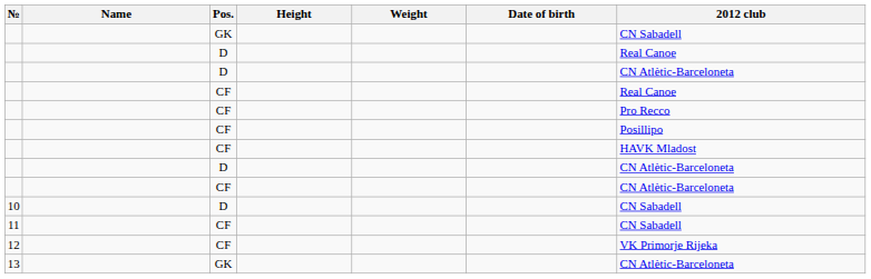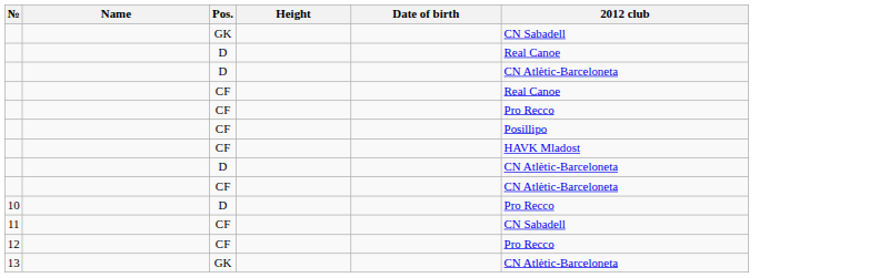 <table class="wikitable sortable" style="font-size:100%; text-align:center;">
 <tr>
 <th>№</th>
 <th style="width:15em">Name</th>
 <th>Pos.</th>
 <th style="width:9em">Height</th>
-<th style="width:9em">Weight</th>
 <th style="width:12em">Date of birth</th>
 <th style="width:20em">2012 club</th>
 </tr>
 <tr>
 <td></td>
 <td style="text-align:left;"></td>
 <td>GK</td>
-<td></td>
 <td></td>
 <td style="text-align:right;"></td>
 <td style="text-align:left;"> <a href='#'>CN Sabadell</a></td>
 </tr>
 <tr>
 <td></td>
 <td style="text-align:left;"></td>
 <td>D</td>
 <td></td>
-<td></td>
 <td style="text-align:right;"></td>
 <td style="text-align:left;"> <a href='#'>Real Canoe</a></td>
 </tr>
 <tr>
 <td></td>
 <td style="text-align:left;"></td>
 <td>D</td>
-<td></td>
 <td></td>
 <td style="text-align:right;"></td>
 <td style="text-align:left;"> <a href='#'>CN Atlètic-Barceloneta</a></td>
 </tr>
 <tr>
 <td></td>
 <td style="text-align:left;"></td>
 <td>CF</td>
 <td></td>
-<td></td>
 <td style="text-align:right;"></td>
 <td style="text-align:left;"> <a href='#'>Real Canoe</a></td>
 </tr>
 <tr>
 <td></td>
 <td style="text-align:left;"></td>
 <td>CF</td>
-<td></td>
 <td></td>
 <td style="text-align:right;"></td>
 <td style="text-align:left;"> <a href='#'>Pro Recco</a></td>
 </tr>
 <tr>
 <td></td>
 <td style="text-align:left;"></td>
 <td>CF</td>
 <td></td>
-<td></td>
 <td style="text-align:right;"></td>
 <td style="text-align:left;"> <a href='#'>Posillipo</a></td>
 </tr>
 <tr>
 <td></td>
 <td style="text-align:left;"></td>
 <td>CF</td>
-<td></td>
 <td></td>
 <td style="text-align:right;"></td>
 <td style="text-align:left;"> <a href='#'>HAVK Mladost</a></td>
 </tr>
 <tr>
 <td></td>
 <td style="text-align:left;"></td>
 <td>D</td>
 <td></td>
-<td></td>
 <td style="text-align:right;"></td>
 <td style="text-align:left;"> <a href='#'>CN Atlètic-Barceloneta</a></td>
 </tr>
 <tr>
 <td></td>
 <td style="text-align:left;"></td>
 <td>CF</td>
-<td></td>
 <td></td>
 <td style="text-align:right;"></td>
 <td style="text-align:left;"> <a href='#'>CN Atlètic-Barceloneta</a></td>
 </tr>
 <tr>
 <td>10</td>
 <td style="text-align:left;"></td>
 <td>D</td>
 <td></td>
-<td></td>
 <td style="text-align:right;"></td>
-<td style="text-align:left;"> <a href='#'>CN Sabadell</a></td>
+<td style="text-align:left;"> <a href='#'>Pro Recco</a></td>
 </tr>
 <tr>
 <td>11</td>
 <td style="text-align:left;"></td>
 <td>CF</td>
-<td></td>
 <td></td>
 <td style="text-align:right;"></td>
 <td style="text-align:left;"> <a href='#'>CN Sabadell</a></td>
 </tr>
 <tr>
 <td>12</td>
 <td style="text-align:left;"></td>
 <td>CF</td>
 <td></td>
-<td></td>
 <td style="text-align:right;"></td>
-<td style="text-align:left;"> <a href='#'>VK Primorje Rijeka</a></td>
+<td style="text-align:left;"> <a href='#'>Pro Recco</a></td>
 </tr>
 <tr>
 <td>13</td>
 <td style="text-align:left;"></td>
 <td>GK</td>
 <td></td>
-<td></td>
 <td style="text-align:right;"></td>
 <td style="text-align:left;"> <a href='#'>CN Atlètic-Barceloneta</a></td>
 </tr>
 </table>
